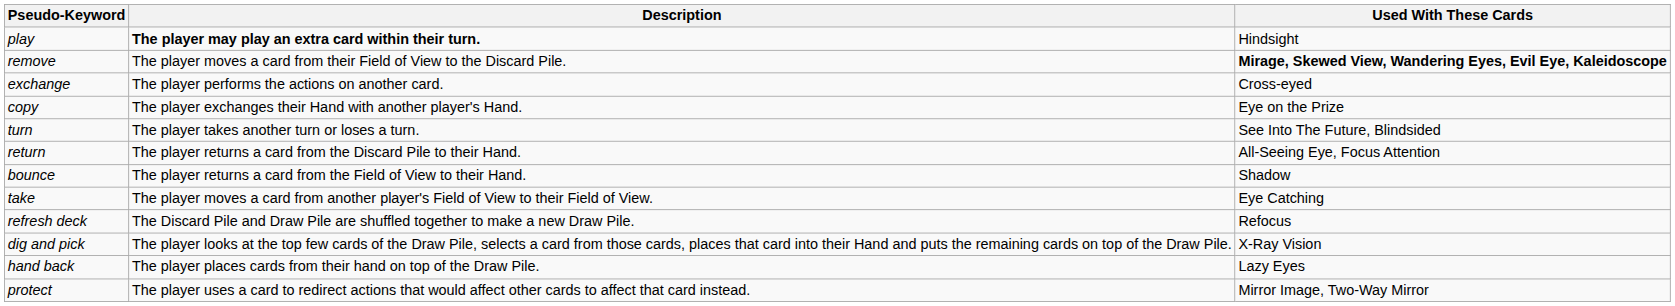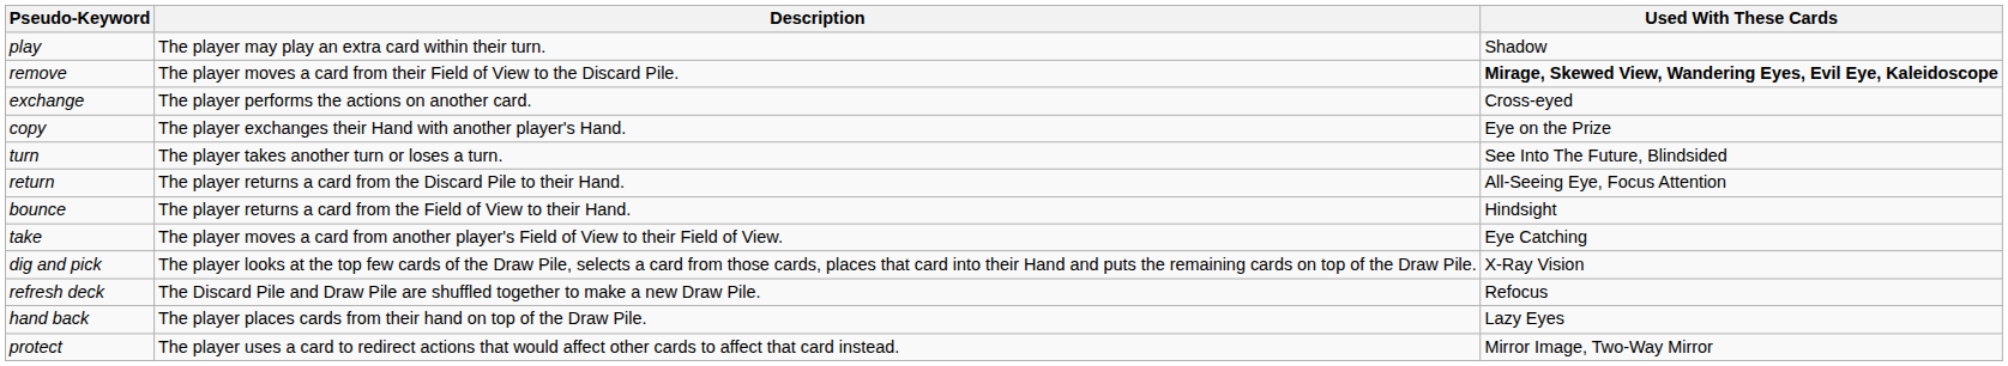 <table class="wikitable">
 <tr>
 <th>Pseudo-Keyword</th>
 <th>Description</th>
 <th>Used With These Cards</th>
 </tr>
 <tr>
 <td><em>play</em></td>
-<td><strong>The player may play an extra card within their turn.</strong></td>
-<td>Hindsight</td>
+<td>The player may play an extra card within their turn.</td>
+<td>Shadow</td>
 </tr>
 <tr>
 <td><em>remove</em></td>
 <td>The player moves a card from their Field of View to the Discard Pile.</td>
 <td><strong>Mirage, Skewed View, Wandering Eyes, Evil Eye, Kaleidoscope</strong></td>
 </tr>
 <tr>
 <td><em>exchange</em></td>
 <td>The player performs the actions on another card.</td>
 <td>Cross-eyed</td>
 </tr>
 <tr>
 <td><em>copy</em></td>
 <td>The player exchanges their Hand with another player's Hand.</td>
 <td>Eye on the Prize</td>
 </tr>
 <tr>
 <td><em>turn</em></td>
 <td>The player takes another turn or loses a turn.</td>
 <td>See Into The Future, Blindsided</td>
 </tr>
 <tr>
 <td><em>return</em></td>
 <td>The player returns a card from the Discard Pile to their Hand.</td>
 <td>All-Seeing Eye, Focus Attention</td>
 </tr>
 <tr>
 <td><em>bounce</em></td>
 <td>The player returns a card from the Field of View to their Hand.</td>
-<td>Shadow</td>
+<td>Hindsight</td>
 </tr>
 <tr>
 <td><em>take</em></td>
 <td>The player moves a card from another player's Field of View to their Field of View.</td>
 <td>Eye Catching</td>
 </tr>
 <tr>
+<td><em>dig and pick</em></td>
+<td>The player looks at the top few cards of the Draw Pile, selects a card from those cards, places that card into their Hand and puts the remaining cards on top of the Draw Pile.</td>
+<td>X-Ray Vision</td>
+</tr>
+<tr>
 <td><em>refresh deck</em></td>
 <td>The Discard Pile and Draw Pile are shuffled together to make a new Draw Pile.</td>
 <td>Refocus</td>
-</tr>
-<tr>
-<td><em>dig and pick</em></td>
-<td>The player looks at the top few cards of the Draw Pile, selects a card from those cards, places that card into their Hand and puts the remaining cards on top of the Draw Pile.</td>
-<td>X-Ray Vision</td>
 </tr>
 <tr>
 <td><em>hand back</em></td>
 <td>The player places cards from their hand on top of the Draw Pile.</td>
 <td>Lazy Eyes</td>
 </tr>
 <tr>
 <td><em>protect</em></td>
 <td>The player uses a card to redirect actions that would affect other cards to affect that card instead.</td>
 <td>Mirror Image, Two-Way Mirror</td>
 </tr>
 </table>
